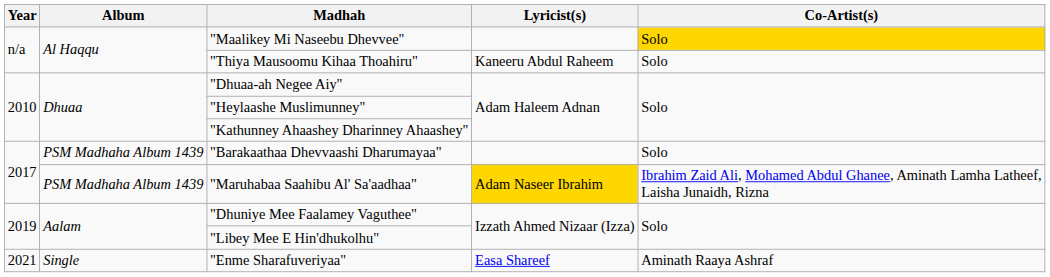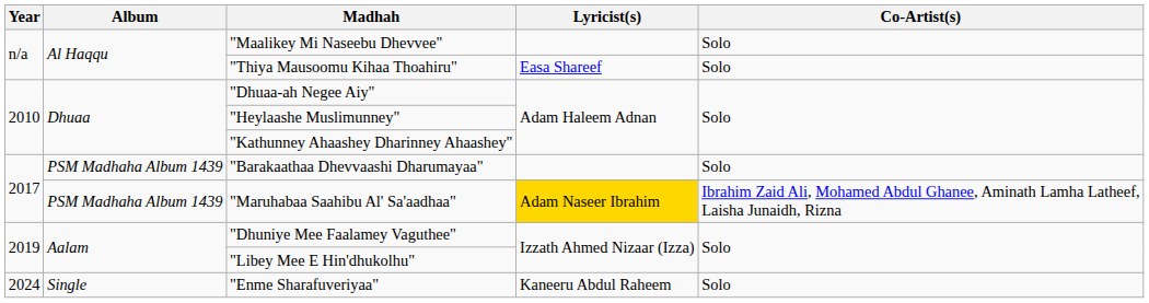 <table class="wikitable">
 <tr>
 <th>Year</th>
 <th>Album</th>
 <th>Madhah</th>
 <th>Lyricist(s)</th>
 <th>Co-Artist(s)</th>
 </tr>
 <tr>
 <td rowspan="2">n/a</td>
 <td rowspan="2"><em>Al Haqqu</em></td>
 <td>"Maalikey Mi Naseebu Dhevvee"</td>
 <td></td>
-<td style="background: gold;">Solo</td>
+<td>Solo</td>
 </tr>
 <tr>
 <td>"Thiya Mausoomu Kihaa Thoahiru"</td>
-<td>Kaneeru Abdul Raheem</td>
+<td><a href='#'>Easa Shareef</a></td>
 <td>Solo</td>
 </tr>
 <tr>
 <td rowspan="3">2010</td>
 <td rowspan="3"><em>Dhuaa</em></td>
 <td>"Dhuaa-ah Negee Aiy"</td>
 <td rowspan="3">Adam Haleem Adnan</td>
 <td rowspan="3">Solo</td>
 </tr>
 <tr>
 <td>"Heylaashe Muslimunney"</td>
 </tr>
 <tr>
 <td>"Kathunney Ahaashey Dharinney Ahaashey"</td>
 </tr>
 <tr>
 <td rowspan="2">2017</td>
 <td><em>PSM Madhaha Album 1439</em></td>
 <td>"Barakaathaa Dhevvaashi Dharumayaa"</td>
 <td></td>
 <td>Solo</td>
 </tr>
 <tr>
 <td><em>PSM Madhaha Album 1439</em></td>
 <td>"Maruhabaa Saahibu Al' Sa'aadhaa"</td>
 <td style="background: gold;">Adam Naseer Ibrahim</td>
 <td><a href='#'>Ibrahim Zaid Ali</a>, <a href='#'>Mohamed Abdul Ghanee</a>, Aminath Lamha Latheef,<br>Laisha Junaidh, Rizna</td>
 </tr>
 <tr>
 <td rowspan="2">2019</td>
 <td rowspan="2"><em>Aalam</em></td>
 <td>"Dhuniye Mee Faalamey Vaguthee"</td>
 <td rowspan="2">Izzath Ahmed Nizaar (Izza)</td>
 <td rowspan="2">Solo</td>
 </tr>
 <tr>
 <td>"Libey Mee E Hin'dhukolhu"</td>
 </tr>
 <tr>
-<td>2021</td>
+<td>2024</td>
 <td><em>Single</em></td>
 <td>"Enme Sharafuveriyaa"</td>
-<td><a href='#'>Easa Shareef</a></td>
-<td>Aminath Raaya Ashraf</td>
+<td>Kaneeru Abdul Raheem</td>
+<td>Solo</td>
 </tr>
 </table>
